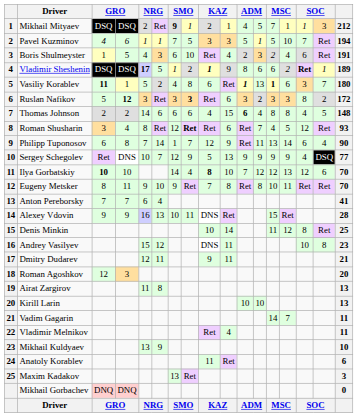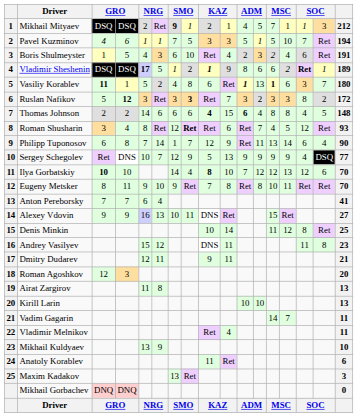 <table align=left| class="wikitable" style="font-size: 85%; text-align: center">
 <tr valign="top">
 <th valign="middle"></th>
 <th valign="middle">Driver</th>
 <th colspan=2><a href='#'>GRO</a></th>
 <th colspan=2><a href='#'>NRG</a></th>
 <th colspan=2><a href='#'>SMO</a></th>
 <th colspan=2><a href='#'>KAZ</a></th>
 <th colspan=2><a href='#'>ADM</a></th>
 <th colspan=2><a href='#'>MSC</a></th>
 <th colspan=2><a href='#'>SOC</a></th>
 <th valign="middle"></th>
 </tr>
 <tr>
 <th>1</th>
 <td align="left">Mikhail Mityaev</td>
 <td style="background-color:#000000;color:white">DSQ</td>
 <td style="background-color:#000000;color:white">DSQ</td>
 <td style="background:#dfdfdf;">2</td>
 <td style="background:#efcfff;">Ret</td>
 <td style="background:#dfdfdf;"><strong>9</strong></td>
 <td style="background:#ffffbf;"><em>1</em></td>
 <td style="background:#dfdfdf;">2</td>
 <td style="background:#ffffbf;">1</td>
 <td style="background:#dfffdf;">4</td>
 <td style="background:#dfffdf;">5</td>
 <td style="background:#dfffdf;">7</td>
 <td style="background:#ffffbf;">1</td>
 <td style="background:#ffffbf;"><em>1</em></td>
 <td style="background:#ffdf9f;">3</td>
 <th>212</th>
 </tr>
 <tr>
 <th>2</th>
 <td align="left">Pavel Kuzminov</td>
 <td style="background:#dfffdf;"><em>4</em></td>
 <td style="background:#dfffdf;"><em>6</em></td>
 <td style="background:#ffffbf;"><em>1</em></td>
 <td style="background:#ffffbf;"><em>1</em></td>
 <td style="background:#dfffdf;">7</td>
 <td style="background:#dfffdf;">5</td>
 <td style="background:#ffdf9f;">3</td>
 <td style="background:#ffdf9f;">3</td>
 <td style="background:#dfffdf;">5</td>
 <td style="background:#ffffbf;"><em>1</em></td>
 <td style="background:#dfffdf;">5</td>
 <td style="background:#dfffdf;">10</td>
 <td style="background:#dfffdf;">7</td>
 <td style="background:#efcfff;">Ret</td>
 <th>194</th>
 </tr>
 <tr>
 <th>3</th>
 <td align="left">Boris Shulmeyster</td>
 <td style="background:#ffffbf;">1</td>
 <td style="background:#dfffdf;">5</td>
 <td style="background:#dfffdf;">4</td>
 <td style="background:#ffdf9f;">3</td>
 <td style="background:#dfffdf;">6</td>
 <td style="background:#dfffdf;">10</td>
 <td style="background:#efcfff;">Ret</td>
 <td style="background:#dfffdf;">4</td>
 <td style="background:#dfdfdf;">2</td>
 <td style="background:#ffdf9f;">3</td>
 <td style="background:#dfdfdf;"><em>2</em></td>
 <td style="background:#dfffdf;">4</td>
 <td style="background:#dfdfdf;">6</td>
 <td style="background:#efcfff;">Ret</td>
 <th>191</th>
 </tr>
 <tr>
 <th>4</th>
 <td align="left"><a href='#'>Vladimir Sheshenin</a></td>
 <td style="background-color:#000000;color:white">DSQ</td>
 <td style="background-color:#000000;color:white">DSQ</td>
 <td style="background:#cfcfff;"><strong>17</strong></td>
 <td style="background:#dfffdf;">5</td>
 <td style="background:#ffffbf;"><em>1</em></td>
 <td style="background:#dfdfdf;">2</td>
 <td style="background:#ffffbf;"><strong><em>1</em></strong></td>
 <td style="background:#dfdfdf;">9</td>
 <td style="background:#dfffdf;">8</td>
 <td style="background:#dfffdf;">6</td>
 <td style="background:#dfffdf;">6</td>
 <td style="background:#dfdfdf;"><em>2</em></td>
 <td style="background:#efcfff;"><strong>Ret</strong></td>
 <td style="background:#ffffbf;"><em>1</em></td>
 <th>189</th>
 </tr>
 <tr>
 <th>5</th>
 <td align="left">Vasiliy Korablev</td>
 <td style="background:#dfffdf;"><strong>11</strong></td>
 <td style="background:#ffffbf;">1</td>
 <td style="background:#dfffdf;">5</td>
 <td style="background:#dfdfdf;">2</td>
 <td style="background:#dfffdf;">4</td>
 <td style="background:#dfffdf;">8</td>
 <td style="background:#dfffdf;">6</td>
 <td style="background:#efcfff;">Ret</td>
 <td style="background:#ffffbf;"><strong><em>1</em></strong></td>
 <td style="background:#dfffdf;">13</td>
 <td style="background:#ffffbf;"><strong>1</strong></td>
 <td style="background:#dfffdf;">6</td>
 <td style="background:#ffdf9f;">3</td>
 <td style="background:#dfffdf;">7</td>
 <th>180</th>
 </tr>
 <tr>
 <th>6</th>
 <td align="left">Ruslan Nafikov</td>
 <td style="background:#dfffdf;">5</td>
 <td style="background:#dfffdf;"><strong>12</strong></td>
 <td style="background:#ffdf9f;">3</td>
 <td style="background:#efcfff;">Ret</td>
 <td style="background:#ffdf9f;">3</td>
 <td style="background:#ffdf9f;"><strong>3</strong></td>
 <td style="background:#efcfff;">Ret</td>
-<td style="background:#dfffdf;">6</td>
+<td style="background:#dfffdf;">7</td>
 <td style="background:#ffdf9f;">3</td>
 <td style="background:#dfdfdf;">2</td>
 <td style="background:#ffdf9f;">3</td>
 <td style="background:#ffdf9f;">3</td>
 <td style="background:#dfffdf;">8</td>
 <td style="background:#dfdfdf;">2</td>
 <th>172</th>
 </tr>
 <tr>
 <th>7</th>
 <td align="left">Thomas Johnson</td>
 <td style="background:#dfdfdf;">2</td>
 <td style="background:#dfdfdf;">2</td>
 <td style="background:#dfffdf;">14</td>
 <td style="background:#dfffdf;">6</td>
 <td style="background:#dfffdf;">6</td>
 <td style="background:#dfffdf;">6</td>
-<td style="background:#dfffdf;">4</td>
+<td style="background:#dfffdf;"><strong>4</strong></td>
 <td style="background:#dfffdf;">15</td>
 <td style="background:#dfffdf;"><strong>6</strong></td>
 <td style="background:#dfffdf;">4</td>
 <td style="background:#dfffdf;">8</td>
 <td style="background:#dfffdf;">8</td>
 <td style="background:#dfffdf;">4</td>
 <td style="background:#dfffdf;">5</td>
 <th>148</th>
 </tr>
 <tr>
 <th>8</th>
 <td align="left">Roman Shusharin</td>
 <td style="background:#ffdf9f;">3</td>
 <td style="background:#dfffdf;">4</td>
 <td style="background:#dfffdf;">8</td>
 <td style="background:#efcfff;">Ret</td>
 <td style="background:#dfffdf;">12</td>
 <td style="background:#efcfff;"><strong>Ret</strong></td>
 <td style="background:#efcfff;">Ret</td>
 <td style="background:#dfffdf;">6</td>
 <td style="background:#efcfff;">Ret</td>
 <td style="background:#dfffdf;">7</td>
 <td style="background:#dfffdf;">4</td>
 <td style="background:#dfffdf;">5</td>
 <td style="background:#dfffdf;">12</td>
 <td style="background:#efcfff;">Ret</td>
 <th>93</th>
 </tr>
 <tr>
 <th>9</th>
 <td align="left">Philipp Tuponosov</td>
 <td style="background:#dfffdf;">6</td>
 <td style="background:#dfffdf;">8</td>
 <td style="background:#dfffdf;">7</td>
 <td style="background:#dfffdf;">14</td>
 <td style="background:#dfffdf;">1</td>
 <td style="background:#dfffdf;">7</td>
 <td style="background:#dfffdf;">12</td>
 <td style="background:#dfffdf;">9</td>
 <td style="background:#efcfff;">Ret</td>
 <td style="background:#dfffdf;">11</td>
 <td style="background:#dfffdf;">13</td>
 <td style="background:#dfffdf;">14</td>
 <td style="background:#dfffdf;">6</td>
 <td style="background:#dfffdf;">4</td>
 <th>90</th>
 </tr>
 <tr>
 <th>10</th>
 <td align="left">Sergey Schegolev</td>
 <td style="background:#efcfff;">Ret</td>
 <td style="background:#ffffff;">DNS</td>
 <td style="background:#dfffdf;">10</td>
 <td style="background:#dfffdf;">7</td>
 <td style="background:#dfffdf;">12</td>
 <td style="background:#dfffdf;">9</td>
 <td style="background:#dfffdf;">5</td>
 <td style="background:#dfffdf;">13</td>
 <td style="background:#dfffdf;">9</td>
 <td style="background:#dfffdf;">9</td>
 <td style="background:#dfffdf;">9</td>
 <td style="background:#dfffdf;">9</td>
 <td style="background:#dfffdf;">4</td>
 <td style="background-color:#000000;color:white">DSQ</td>
 <th>77</th>
 </tr>
 <tr>
 <th>11</th>
 <td align="left">Ilya Gorbatskiy</td>
 <td style="background:#dfffdf;"><strong>10</strong></td>
 <td style="background:#dfffdf;">10</td>
 <td></td>
 <td></td>
 <td style="background:#dfffdf;">14</td>
 <td style="background:#dfffdf;">4</td>
 <td style="background:#dfffdf;"><strong>8</strong></td>
 <td style="background:#dfffdf;">10</td>
 <td style="background:#dfffdf;">7</td>
 <td style="background:#dfffdf;">12</td>
 <td style="background:#dfffdf;">12</td>
 <td style="background:#dfffdf;">13</td>
 <td style="background:#dfffdf;">12</td>
 <td style="background:#dfffdf;">6</td>
 <th>70</th>
 </tr>
 <tr>
 <th>12</th>
 <td align="left">Eugeny Metsker</td>
 <td style="background:#dfffdf;">8</td>
 <td style="background:#dfffdf;">11</td>
 <td style="background:#dfffdf;">9</td>
 <td style="background:#dfffdf;">10</td>
 <td style="background:#dfffdf;">9</td>
 <td style="background:#efcfff;">Ret</td>
 <td style="background:#dfffdf;">7</td>
 <td style="background:#dfffdf;">8</td>
 <td style="background:#efcfff;">Ret</td>
 <td style="background:#dfffdf;">8</td>
 <td style="background:#dfffdf;">10</td>
 <td style="background:#dfffdf;">11</td>
 <td style="background:#efcfff;">Ret</td>
 <td style="background:#efcfff;">Ret</td>
 <th>70</th>
 </tr>
 <tr>
 <th>13</th>
 <td align="left">Anton Pereborsky</td>
 <td style="background:#dfffdf;">7</td>
 <td style="background:#dfffdf;">7</td>
 <td style="background:#dfffdf;">6</td>
 <td style="background:#dfffdf;">4</td>
 <td></td>
 <td></td>
 <td></td>
 <td></td>
 <td></td>
 <td></td>
 <td></td>
 <td></td>
 <td></td>
 <td></td>
 <th>41</th>
 </tr>
 <tr>
 <th>14</th>
 <td align="left">Alexey Vdovin</td>
 <td style="background:#dfffdf;">9</td>
 <td style="background:#dfffdf;">9</td>
 <td style="background:#cfcfff;">16</td>
 <td style="background:#dfffdf;">13</td>
 <td style="background:#dfffdf;">10</td>
 <td style="background:#dfffdf;">11</td>
 <td style="background:#ffffff;">DNS</td>
 <td style="background:#efcfff;">Ret</td>
 <td></td>
 <td></td>
 <td style="background:#dfffdf;">15</td>
 <td style="background:#efcfff;">Ret</td>
 <td></td>
 <td></td>
-<th>28</th>
+<th>27</th>
 </tr>
 <tr>
 <th>15</th>
 <td align="left">Denis Minkin</td>
 <td></td>
 <td></td>
 <td></td>
 <td></td>
 <td></td>
 <td></td>
 <td style="background:#dfffdf;">10</td>
 <td style="background:#dfffdf;">14</td>
 <td></td>
 <td></td>
 <td style="background:#dfffdf;">11</td>
 <td style="background:#dfffdf;">12</td>
 <td style="background:#dfffdf;">8</td>
 <td style="background:#efcfff;">Ret</td>
 <th>25</th>
 </tr>
 <tr>
 <th>16</th>
 <td align="left">Andrey Vasilyev</td>
 <td></td>
 <td></td>
 <td style="background:#dfffdf;">15</td>
 <td style="background:#dfffdf;">12</td>
 <td></td>
 <td></td>
 <td style="background:#ffffff;">DNS</td>
 <td style="background:#dfffdf;">11</td>
 <td></td>
 <td></td>
 <td></td>
 <td></td>
-<td style="background:#dfffdf;">10</td>
+<td style="background:#dfffdf;">11</td>
 <td style="background:#dfffdf;">8</td>
 <th>23</th>
 </tr>
 <tr>
 <th>17</th>
 <td align="left">Dmitry Dudarev</td>
 <td></td>
 <td></td>
 <td style="background:#dfffdf;">12</td>
 <td style="background:#dfffdf;">11</td>
 <td></td>
 <td></td>
 <td style="background:#dfffdf;">9</td>
 <td style="background:#dfffdf;">11</td>
 <td></td>
 <td></td>
 <td></td>
 <td></td>
 <td></td>
 <td></td>
 <th>21</th>
 </tr>
 <tr>
 <th>18</th>
 <td align="left">Roman Agoshkov</td>
 <td style="background:#dfffdf;">12</td>
 <td style="background:#ffdf9f;">3</td>
 <td></td>
 <td></td>
 <td></td>
 <td></td>
 <td></td>
 <td></td>
 <td></td>
 <td></td>
 <td></td>
 <td></td>
 <td></td>
 <td></td>
 <th>20</th>
 </tr>
 <tr>
 <th>19</th>
 <td align="left">Airat Zargirov</td>
 <td></td>
 <td></td>
 <td style="background:#dfffdf;">11</td>
 <td style="background:#dfffdf;">8</td>
 <td></td>
 <td></td>
 <td></td>
 <td></td>
 <td></td>
 <td></td>
 <td></td>
 <td></td>
 <td></td>
 <td></td>
 <th>13</th>
 </tr>
 <tr>
 <th>20</th>
 <td align="left">Kirill Larin</td>
 <td></td>
 <td></td>
 <td></td>
 <td></td>
 <td></td>
 <td></td>
 <td></td>
 <td></td>
 <td style="background:#dfffdf;">10</td>
 <td style="background:#dfffdf;">10</td>
 <td></td>
 <td></td>
 <td></td>
 <td></td>
 <th>13</th>
 </tr>
 <tr>
 <th>21</th>
 <td align="left">Vadim Gagarin</td>
 <td></td>
 <td></td>
 <td></td>
 <td></td>
 <td></td>
 <td></td>
 <td></td>
 <td></td>
 <td></td>
 <td></td>
 <td style="background:#dfffdf;">14</td>
 <td style="background:#dfffdf;">7</td>
 <td></td>
 <td></td>
 <th>11</th>
 </tr>
 <tr>
 <th>22</th>
 <td align="left">Vladimir Melnikov</td>
 <td></td>
 <td></td>
 <td></td>
 <td></td>
 <td></td>
 <td></td>
 <td style="background:#efcfff;">Ret</td>
 <td style="background:#dfffdf;">4</td>
 <td></td>
 <td></td>
 <td></td>
 <td></td>
 <td></td>
 <td></td>
 <th>11</th>
 </tr>
 <tr>
 <th>23</th>
 <td align="left">Mikhail Kuldyaev</td>
 <td></td>
 <td></td>
 <td style="background:#dfffdf;">13</td>
 <td style="background:#dfffdf;">9</td>
 <td></td>
 <td></td>
 <td></td>
 <td></td>
 <td></td>
 <td></td>
 <td></td>
 <td></td>
 <td></td>
 <td></td>
 <th>10</th>
 </tr>
 <tr>
 <th>24</th>
 <td align="left">Anatoly Korablev</td>
 <td></td>
 <td></td>
 <td></td>
 <td></td>
 <td></td>
 <td></td>
 <td style="background:#dfffdf;">11</td>
 <td style="background:#efcfff;">Ret</td>
 <td></td>
 <td></td>
 <td></td>
 <td></td>
 <td></td>
 <td></td>
 <th>6</th>
 </tr>
 <tr>
 <th>25</th>
 <td align="left">Maxim Kadakov</td>
 <td></td>
 <td></td>
 <td></td>
 <td></td>
 <td style="background:#dfffdf;">13</td>
 <td style="background:#efcfff;">Ret</td>
 <td></td>
 <td></td>
 <td></td>
 <td></td>
 <td></td>
 <td></td>
 <td></td>
 <td></td>
 <th>3</th>
 </tr>
 <tr>
 <th></th>
 <td align="left">Mikhail Gorbachev</td>
 <td style="background:#ffcfcf;">DNQ</td>
 <td style="background:#ffcfcf;">DNQ</td>
 <td></td>
 <td></td>
 <td></td>
 <td></td>
 <td></td>
 <td></td>
 <td></td>
 <td></td>
 <td></td>
 <td></td>
 <td></td>
 <td></td>
 <th>0</th>
 </tr>
 <tr valign="top">
 <th valign="middle"></th>
 <th valign="middle">Driver</th>
 <th colspan=2><a href='#'>GRO</a></th>
 <th colspan=2><a href='#'>NRG</a></th>
 <th colspan=2><a href='#'>SMO</a></th>
 <th colspan=2><a href='#'>KAZ</a></th>
 <th colspan=2><a href='#'>ADM</a></th>
 <th colspan=2><a href='#'>MSC</a></th>
 <th colspan=2><a href='#'>SOC</a></th>
 <th valign="middle"></th>
 </tr>
 </table>
